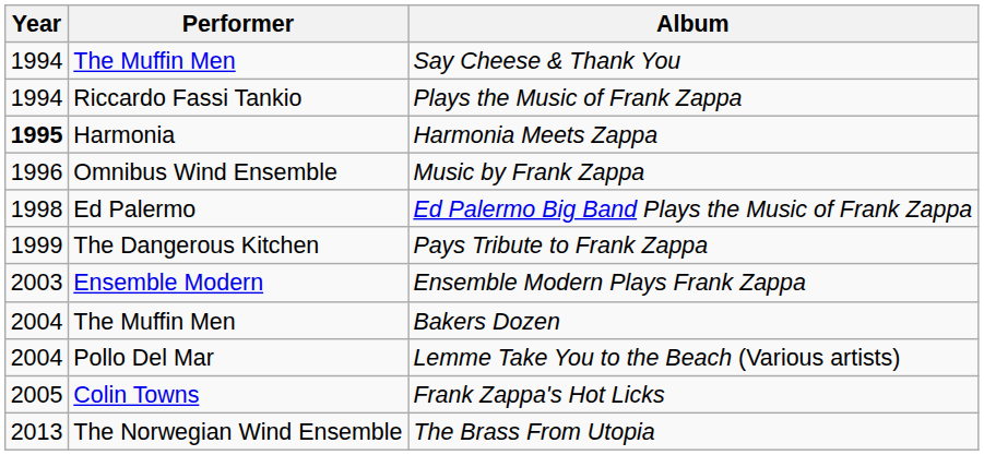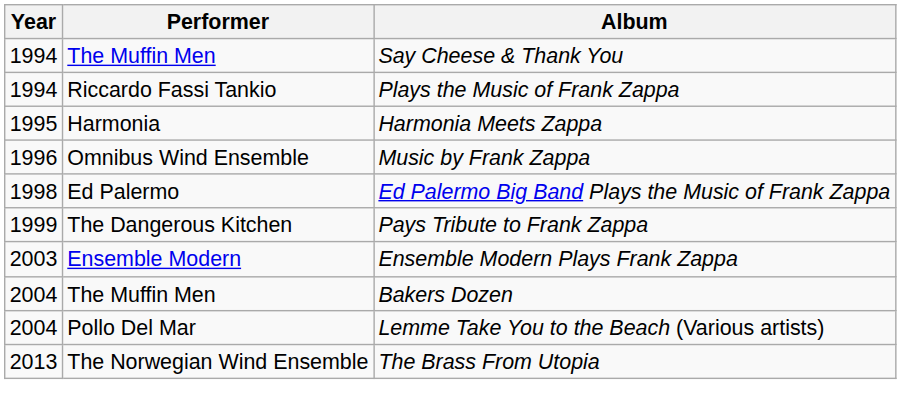 <table class="wikitable" style="font-size:95%;">
 <tr>
 <th>Year</th>
 <th>Performer</th>
 <th>Album</th>
 </tr>
 <tr>
 <td>1994</td>
 <td><a href='#'>The Muffin Men</a></td>
 <td><em>Say Cheese & Thank You</em></td>
 </tr>
 <tr>
 <td>1994</td>
 <td>Riccardo Fassi Tankio</td>
 <td><em>Plays the Music of Frank Zappa</em></td>
 </tr>
 <tr>
-<td><strong>1995</strong></td>
+<td>1995</td>
 <td>Harmonia</td>
 <td><em>Harmonia Meets Zappa</em></td>
 </tr>
 <tr>
 <td>1996</td>
 <td>Omnibus Wind Ensemble</td>
 <td><em>Music by Frank Zappa</em></td>
 </tr>
 <tr>
 <td>1998</td>
 <td>Ed Palermo</td>
 <td><em><a href='#'>Ed Palermo Big Band</a> Plays the Music of Frank Zappa</em></td>
 </tr>
 <tr>
 <td>1999</td>
 <td>The Dangerous Kitchen</td>
 <td><em>Pays Tribute to Frank Zappa</em></td>
 </tr>
 <tr>
 <td>2003</td>
 <td><a href='#'>Ensemble Modern</a></td>
 <td><em>Ensemble Modern Plays Frank Zappa</em></td>
 </tr>
 <tr>
 <td>2004</td>
 <td>The Muffin Men</td>
 <td><em>Bakers Dozen</em></td>
 </tr>
 <tr>
 <td>2004</td>
 <td>Pollo Del Mar</td>
 <td><em>Lemme Take You to the Beach</em> (Various artists)</td>
 </tr>
 <tr>
-<td>2005</td>
-<td><a href='#'>Colin Towns</a></td>
-<td><em>Frank Zappa's Hot Licks</em></td>
-</tr>
-<tr>
 <td>2013</td>
 <td>The Norwegian Wind Ensemble</td>
 <td><em>The Brass From Utopia</em></td>
 </tr>
 </table>
